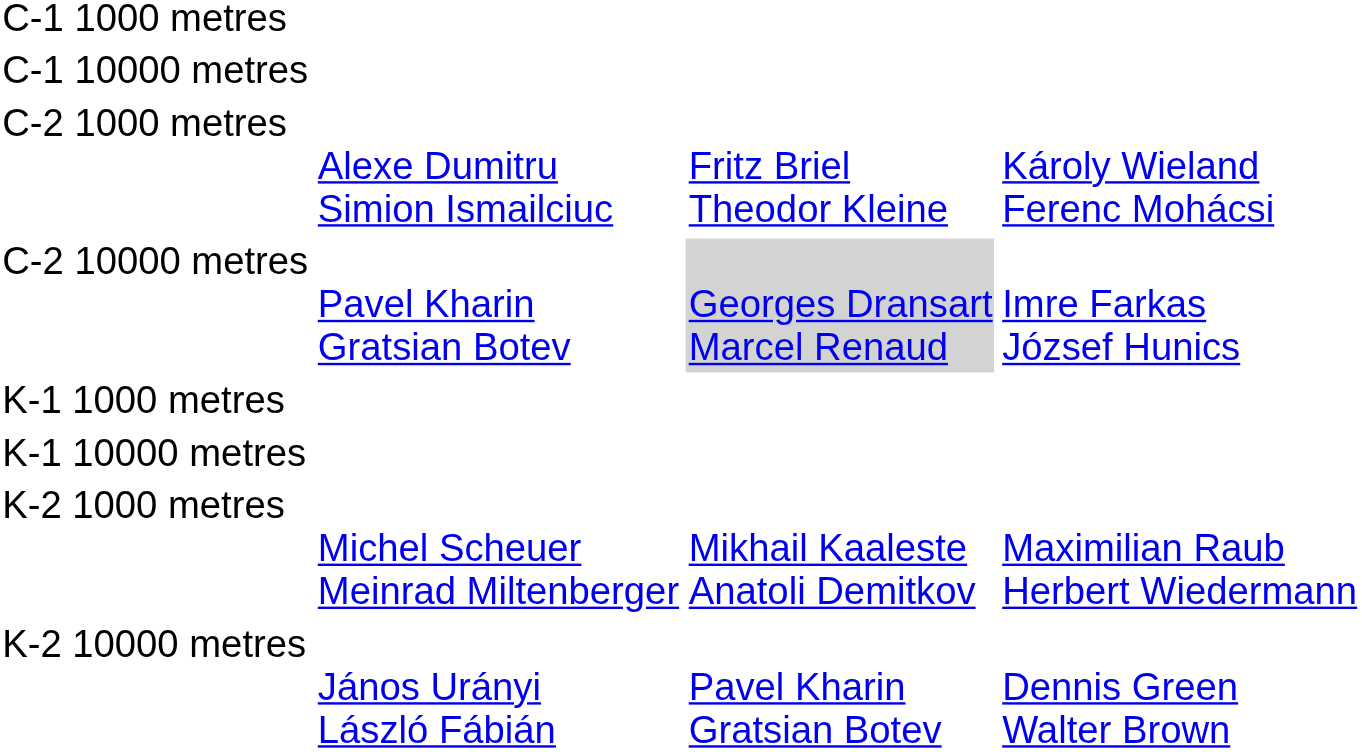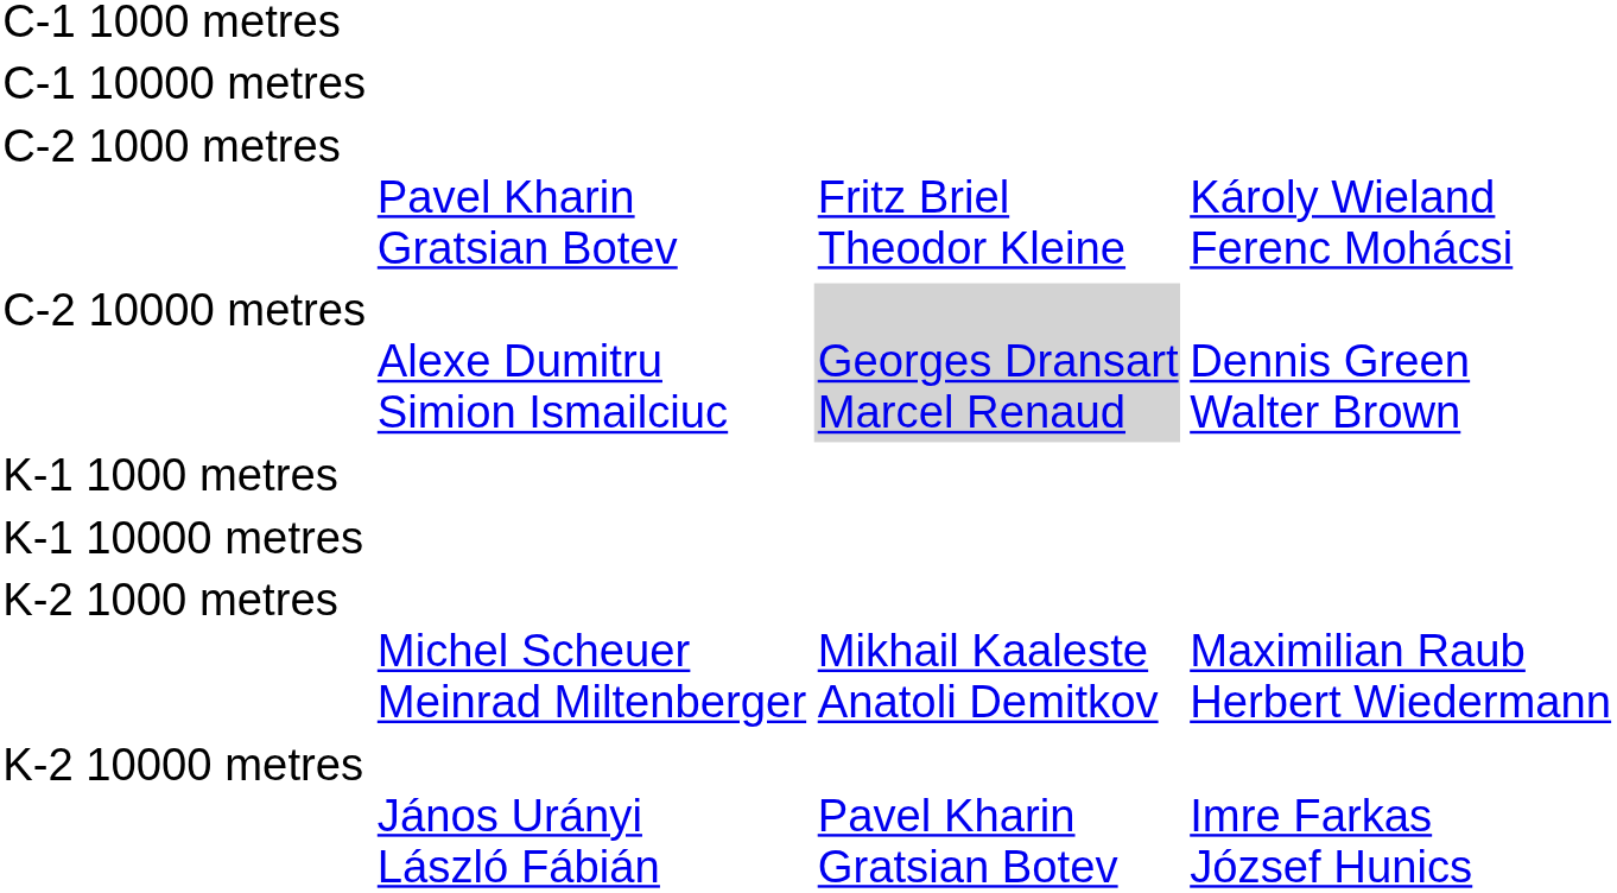 <table>
 <tr valign="top">
 <td>C-1 1000 metres<br></td>
 <td></td>
 <td></td>
 <td></td>
 </tr>
 <tr valign="top">
 <td>C-1 10000 metres<br></td>
 <td></td>
 <td></td>
 <td></td>
 </tr>
 <tr valign="top">
 <td>C-2 1000 metres<br></td>
-<td><br><a href='#'>Alexe Dumitru</a><br><a href='#'>Simion Ismailciuc</a></td>
+<td><br><a href='#'>Pavel Kharin</a><br><a href='#'>Gratsian Botev</a></td>
 <td><br><a href='#'>Fritz Briel</a><br><a href='#'>Theodor Kleine</a></td>
 <td><br><a href='#'>Károly Wieland</a><br><a href='#'>Ferenc Mohácsi</a></td>
 </tr>
 <tr valign="top">
 <td>C-2 10000 metres<br></td>
-<td><br><a href='#'>Pavel Kharin</a><br><a href='#'>Gratsian Botev</a></td>
+<td><br><a href='#'>Alexe Dumitru</a><br><a href='#'>Simion Ismailciuc</a></td>
 <td style="background: lightgrey;"><br><a href='#'>Georges Dransart</a><br><a href='#'>Marcel Renaud</a></td>
-<td><br><a href='#'>Imre Farkas</a><br><a href='#'>József Hunics</a></td>
+<td><br><a href='#'>Dennis Green</a><br><a href='#'>Walter Brown</a></td>
 </tr>
 <tr valign="top">
 <td>K-1 1000 metres<br></td>
 <td></td>
 <td></td>
 <td></td>
 </tr>
 <tr valign="top">
 <td>K-1 10000 metres<br></td>
 <td></td>
 <td></td>
 <td></td>
 </tr>
 <tr valign="top">
 <td>K-2 1000 metres<br></td>
 <td><br><a href='#'>Michel Scheuer</a><br><a href='#'>Meinrad Miltenberger</a></td>
 <td><br><a href='#'>Mikhail Kaaleste</a><br><a href='#'>Anatoli Demitkov</a></td>
 <td><br><a href='#'>Maximilian Raub</a><br><a href='#'>Herbert Wiedermann</a></td>
 </tr>
 <tr valign="top">
 <td>K-2 10000 metres<br></td>
 <td><br><a href='#'>János Urányi</a><br><a href='#'>László Fábián</a></td>
 <td><br><a href='#'>Pavel Kharin</a><br><a href='#'>Gratsian Botev</a></td>
-<td><br><a href='#'>Dennis Green</a><br><a href='#'>Walter Brown</a></td>
+<td><br><a href='#'>Imre Farkas</a><br><a href='#'>József Hunics</a></td>
 </tr>
 </table>
